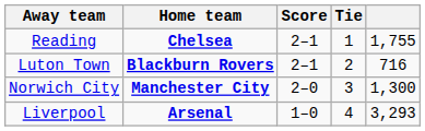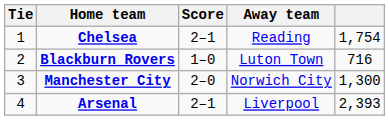 <table class="wikitable" style="text-align: center; font-size:85%">
 <tr>
-<th>Away team</th>
+<th>Tie</th>
 <th>Home team</th>
 <th>Score</th>
-<th>Tie</th>
+<th>Away team</th>
 <th></th>
 </tr>
 <tr>
-<td><a href='#'>Reading</a></td>
+<td>1</td>
 <td><strong><a href='#'>Chelsea</a></strong></td>
 <td>2–1</td>
-<td>1</td>
-<td>1,755</td>
+<td><a href='#'>Reading</a></td>
+<td>1,754</td>
 </tr>
 <tr>
+<td>2</td>
+<td><strong><a href='#'>Blackburn Rovers</a></strong></td>
+<td>1–0</td>
 <td><a href='#'>Luton Town</a></td>
-<td><strong><a href='#'>Blackburn Rovers</a></strong></td>
-<td>2–1</td>
-<td>2</td>
 <td>716</td>
 </tr>
 <tr>
-<td><a href='#'>Norwich City</a></td>
+<td>3</td>
 <td><strong><a href='#'>Manchester City</a></strong></td>
 <td>2–0</td>
-<td>3</td>
+<td><a href='#'>Norwich City</a></td>
 <td>1,300</td>
 </tr>
 <tr>
+<td>4</td>
+<td><strong><a href='#'>Arsenal</a></strong></td>
+<td>2–1</td>
 <td><a href='#'>Liverpool</a></td>
-<td><strong><a href='#'>Arsenal</a></strong></td>
-<td>1–0</td>
-<td>4</td>
-<td>3,293</td>
+<td>2,393</td>
 </tr>
 </table>
